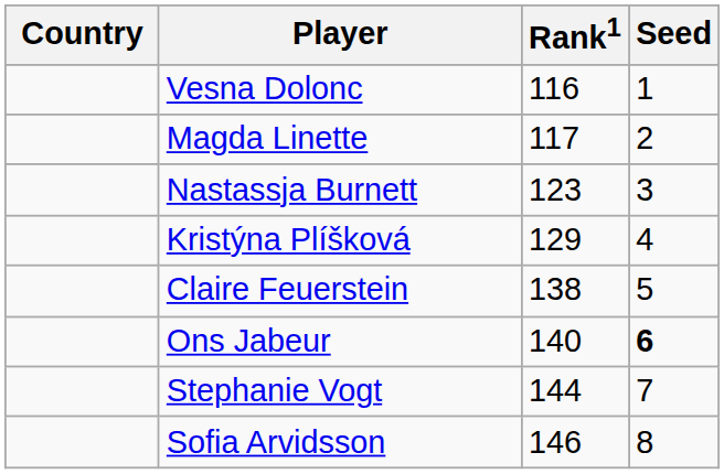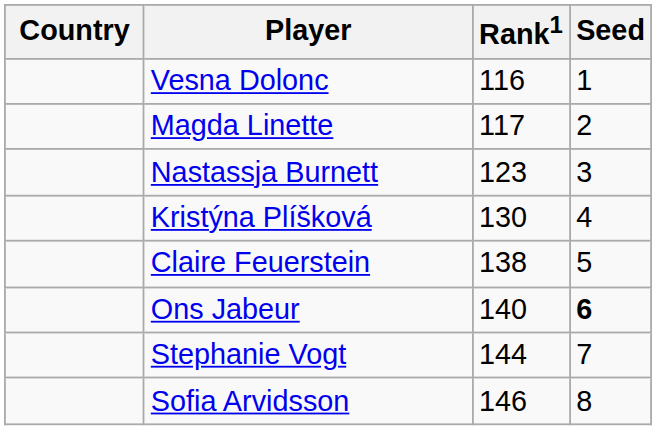 <table class="sortable wikitable">
 <tr>
 <th width="70">Country</th>
 <th width="175">Player</th>
 <th>Rank<sup>1</sup></th>
 <th>Seed</th>
 </tr>
 <tr>
 <td></td>
 <td><a href='#'>Vesna Dolonc</a></td>
 <td>116</td>
 <td>1</td>
 </tr>
 <tr>
 <td></td>
 <td><a href='#'>Magda Linette</a></td>
 <td>117</td>
 <td>2</td>
 </tr>
 <tr>
 <td></td>
 <td><a href='#'>Nastassja Burnett</a></td>
 <td>123</td>
 <td>3</td>
 </tr>
 <tr>
 <td></td>
 <td><a href='#'>Kristýna Plíšková</a></td>
-<td>129</td>
+<td>130</td>
 <td>4</td>
 </tr>
 <tr>
 <td></td>
 <td><a href='#'>Claire Feuerstein</a></td>
 <td>138</td>
 <td>5</td>
 </tr>
 <tr>
 <td></td>
 <td><a href='#'>Ons Jabeur</a></td>
 <td>140</td>
 <td><strong>6</strong></td>
 </tr>
 <tr>
 <td></td>
 <td><a href='#'>Stephanie Vogt</a></td>
 <td>144</td>
 <td>7</td>
 </tr>
 <tr>
 <td></td>
 <td><a href='#'>Sofia Arvidsson</a></td>
 <td>146</td>
 <td>8</td>
 </tr>
 </table>
